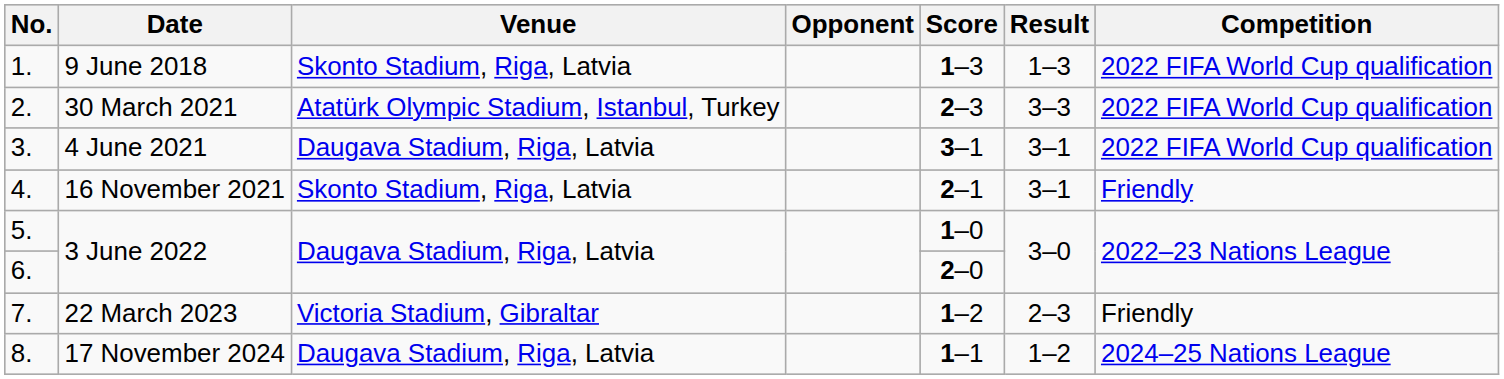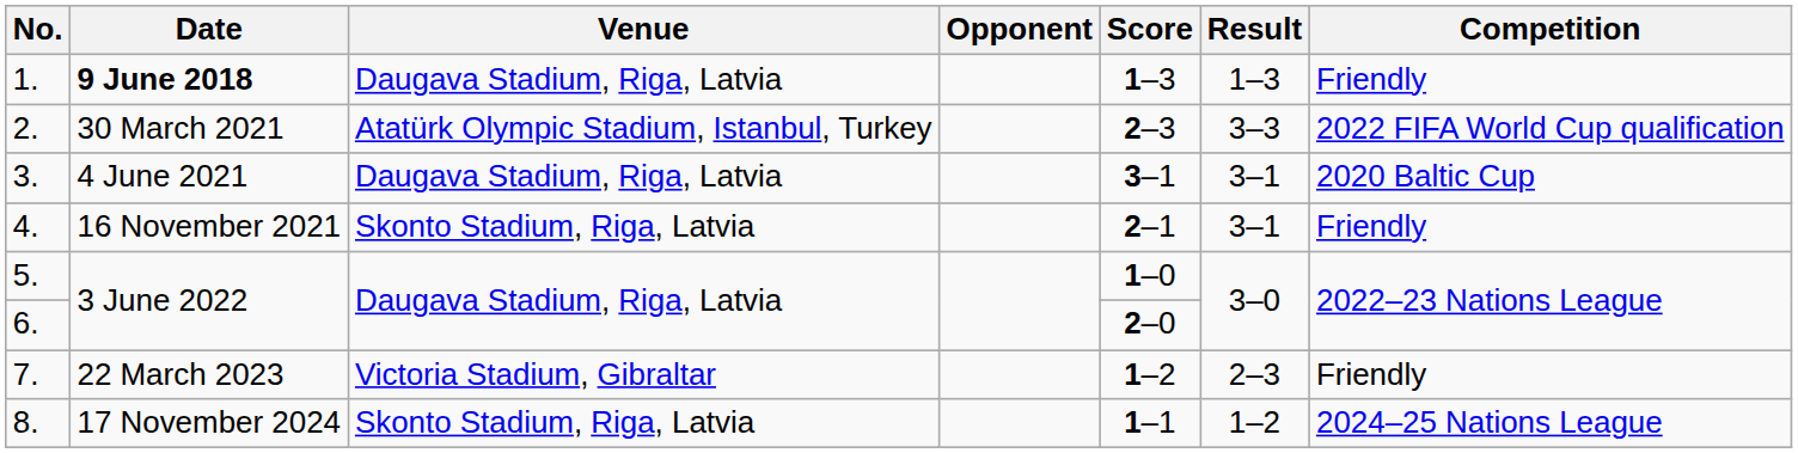 <table class="wikitable">
 <tr>
 <th>No.</th>
 <th>Date</th>
 <th>Venue</th>
 <th>Opponent</th>
 <th>Score</th>
 <th>Result</th>
 <th>Competition</th>
 </tr>
 <tr>
 <td>1.</td>
-<td>9 June 2018</td>
-<td><a href='#'>Skonto Stadium</a>, <a href='#'>Riga</a>, Latvia</td>
+<td><strong>9 June 2018</strong></td>
+<td><a href='#'>Daugava Stadium</a>, <a href='#'>Riga</a>, Latvia</td>
 <td></td>
 <td align=center><strong>1</strong>–3</td>
 <td align=center>1–3</td>
-<td><a href='#'>2022 FIFA World Cup qualification</a></td>
+<td><a href='#'>Friendly</a></td>
 </tr>
 <tr>
 <td>2.</td>
 <td>30 March 2021</td>
 <td><a href='#'>Atatürk Olympic Stadium</a>, <a href='#'>Istanbul</a>, Turkey</td>
 <td></td>
 <td align=center><strong>2</strong>–3</td>
 <td align=center>3–3</td>
 <td><a href='#'>2022 FIFA World Cup qualification</a></td>
 </tr>
 <tr>
 <td>3.</td>
 <td>4 June 2021</td>
 <td><a href='#'>Daugava Stadium</a>, <a href='#'>Riga</a>, Latvia</td>
 <td></td>
 <td align=center><strong>3</strong>–1</td>
 <td align=center>3–1</td>
-<td><a href='#'>2022 FIFA World Cup qualification</a></td>
+<td><a href='#'>2020 Baltic Cup</a></td>
 </tr>
 <tr>
 <td>4.</td>
 <td>16 November 2021</td>
 <td><a href='#'>Skonto Stadium</a>, <a href='#'>Riga</a>, Latvia</td>
 <td></td>
 <td align=center><strong>2</strong>–1</td>
 <td align=center>3–1</td>
 <td><a href='#'>Friendly</a></td>
 </tr>
 <tr>
 <td>5.</td>
 <td rowspan="2">3 June 2022</td>
 <td rowspan="2"><a href='#'>Daugava Stadium</a>, <a href='#'>Riga</a>, Latvia</td>
 <td rowspan="2"></td>
 <td align="center"><strong>1</strong>–0</td>
 <td rowspan="2" align="center">3–0</td>
 <td rowspan="2"><a href='#'>2022–23 Nations League</a></td>
 </tr>
 <tr>
 <td>6.</td>
 <td align="center"><strong>2</strong>–0</td>
 </tr>
 <tr>
 <td>7.</td>
 <td>22 March 2023</td>
 <td><a href='#'>Victoria Stadium</a>, <a href='#'>Gibraltar</a></td>
 <td></td>
 <td align=center><strong>1</strong>–2</td>
 <td align=center>2–3</td>
 <td>Friendly</td>
 </tr>
 <tr>
 <td>8.</td>
 <td>17 November 2024</td>
-<td><a href='#'>Daugava Stadium</a>, <a href='#'>Riga</a>, Latvia</td>
+<td><a href='#'>Skonto Stadium</a>, <a href='#'>Riga</a>, Latvia</td>
 <td></td>
 <td align=center><strong>1</strong>–1</td>
 <td align=center>1–2</td>
 <td><a href='#'>2024–25 Nations League</a></td>
 </tr>
 </table>
